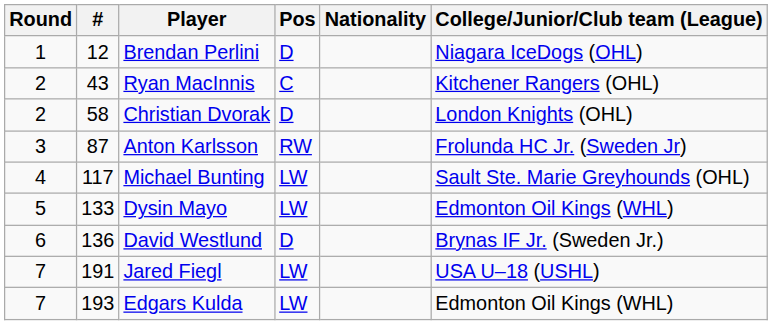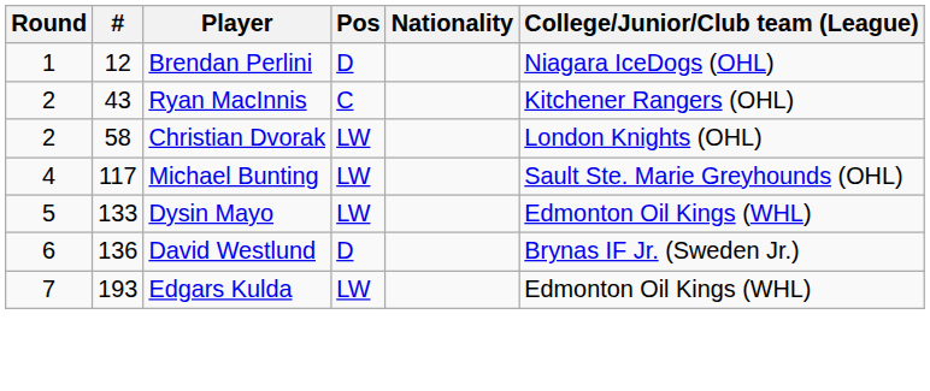 <table class="wikitable">
 <tr>
 <th>Round</th>
 <th>#</th>
 <th>Player</th>
 <th>Pos</th>
 <th>Nationality</th>
 <th>College/Junior/Club team (League)</th>
 </tr>
 <tr>
 <td align=center>1</td>
 <td align=center>12</td>
 <td><a href='#'>Brendan Perlini</a></td>
 <td><a href='#'>D</a></td>
 <td></td>
 <td><a href='#'>Niagara IceDogs</a> (<a href='#'>OHL</a>)</td>
 </tr>
 <tr>
 <td align=center>2</td>
 <td align=center>43</td>
 <td><a href='#'>Ryan MacInnis</a></td>
 <td><a href='#'>C</a></td>
 <td></td>
 <td><a href='#'>Kitchener Rangers</a> (OHL)</td>
 </tr>
 <tr>
 <td align=center>2</td>
 <td align=center>58</td>
 <td><a href='#'>Christian Dvorak</a></td>
-<td><a href='#'>D</a></td>
+<td><a href='#'>LW</a></td>
 <td></td>
 <td><a href='#'>London Knights</a> (OHL)</td>
-</tr>
-<tr>
-<td align=center>3</td>
-<td align=center>87</td>
-<td><a href='#'>Anton Karlsson</a></td>
-<td><a href='#'>RW</a></td>
-<td></td>
-<td><a href='#'>Frolunda HC Jr.</a> (<a href='#'>Sweden Jr</a>)</td>
 </tr>
 <tr>
 <td align=center>4</td>
 <td align=center>117</td>
 <td><a href='#'>Michael Bunting</a></td>
 <td><a href='#'>LW</a></td>
 <td></td>
 <td><a href='#'>Sault Ste. Marie Greyhounds</a> (OHL)</td>
 </tr>
 <tr>
 <td align=center>5</td>
 <td align=center>133</td>
 <td><a href='#'>Dysin Mayo</a></td>
 <td><a href='#'>LW</a></td>
 <td></td>
 <td><a href='#'>Edmonton Oil Kings</a> (<a href='#'>WHL</a>)</td>
 </tr>
 <tr>
 <td align=center>6</td>
 <td align=center>136</td>
 <td><a href='#'>David Westlund</a></td>
 <td><a href='#'>D</a></td>
 <td></td>
 <td><a href='#'>Brynas IF Jr.</a> (Sweden Jr.)</td>
 </tr>
 <tr>
 <td align=center>7</td>
-<td align=center>191</td>
-<td><a href='#'>Jared Fiegl</a></td>
-<td><a href='#'>LW</a></td>
-<td></td>
-<td><a href='#'>USA U–18</a> (<a href='#'>USHL</a>)</td>
-</tr>
-<tr>
-<td align=center>7</td>
 <td align=center>193</td>
 <td><a href='#'>Edgars Kulda</a></td>
 <td><a href='#'>LW</a></td>
 <td></td>
 <td>Edmonton Oil Kings (WHL)</td>
 </tr>
 </table>
